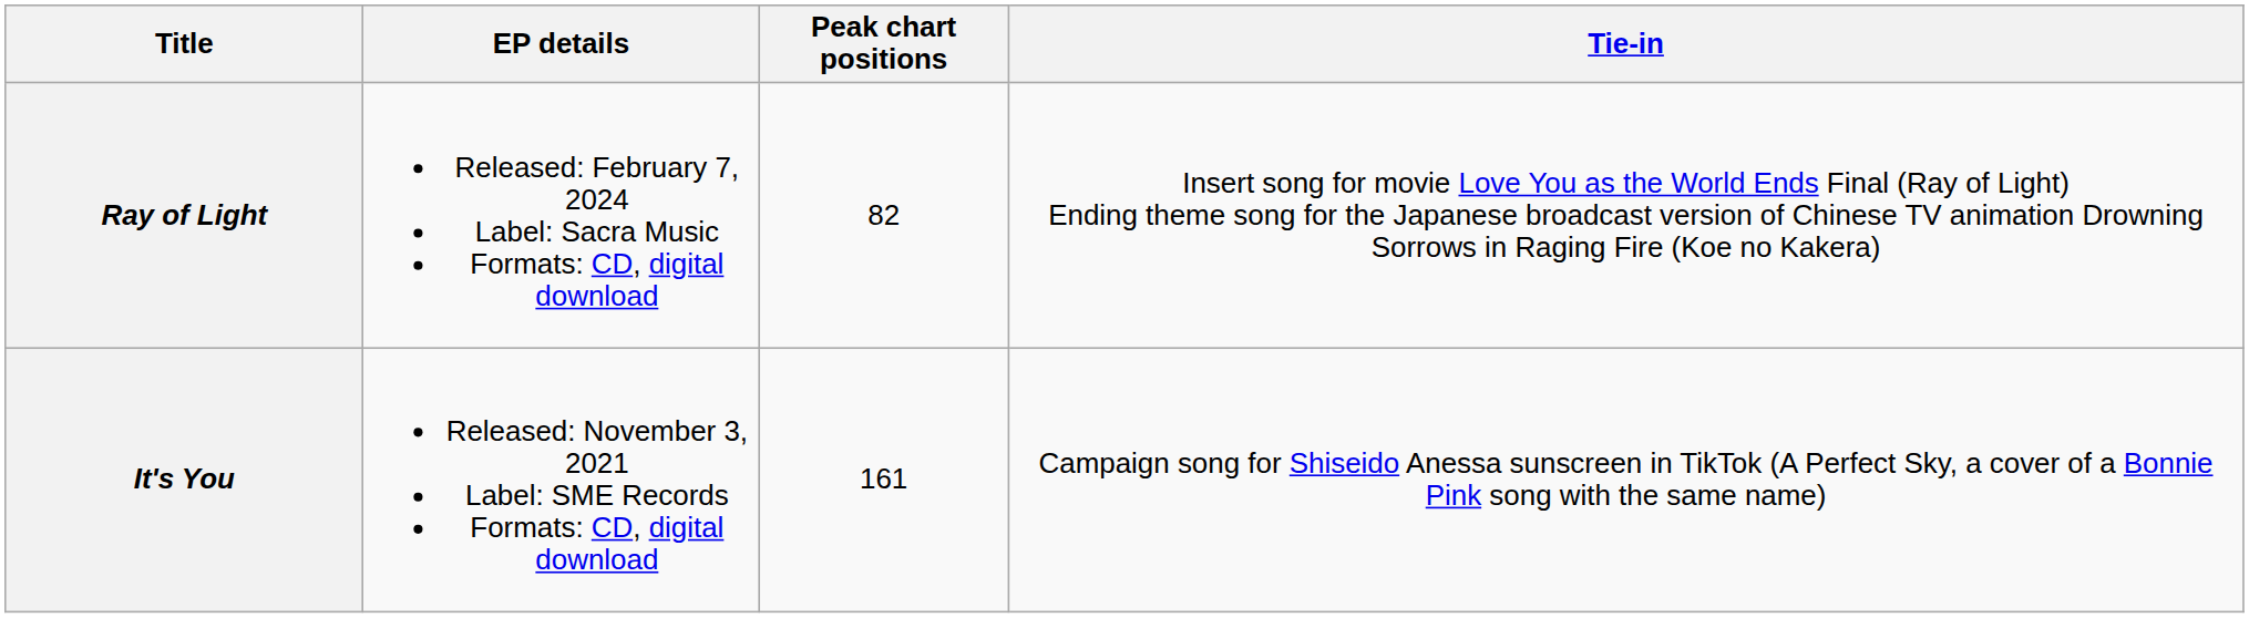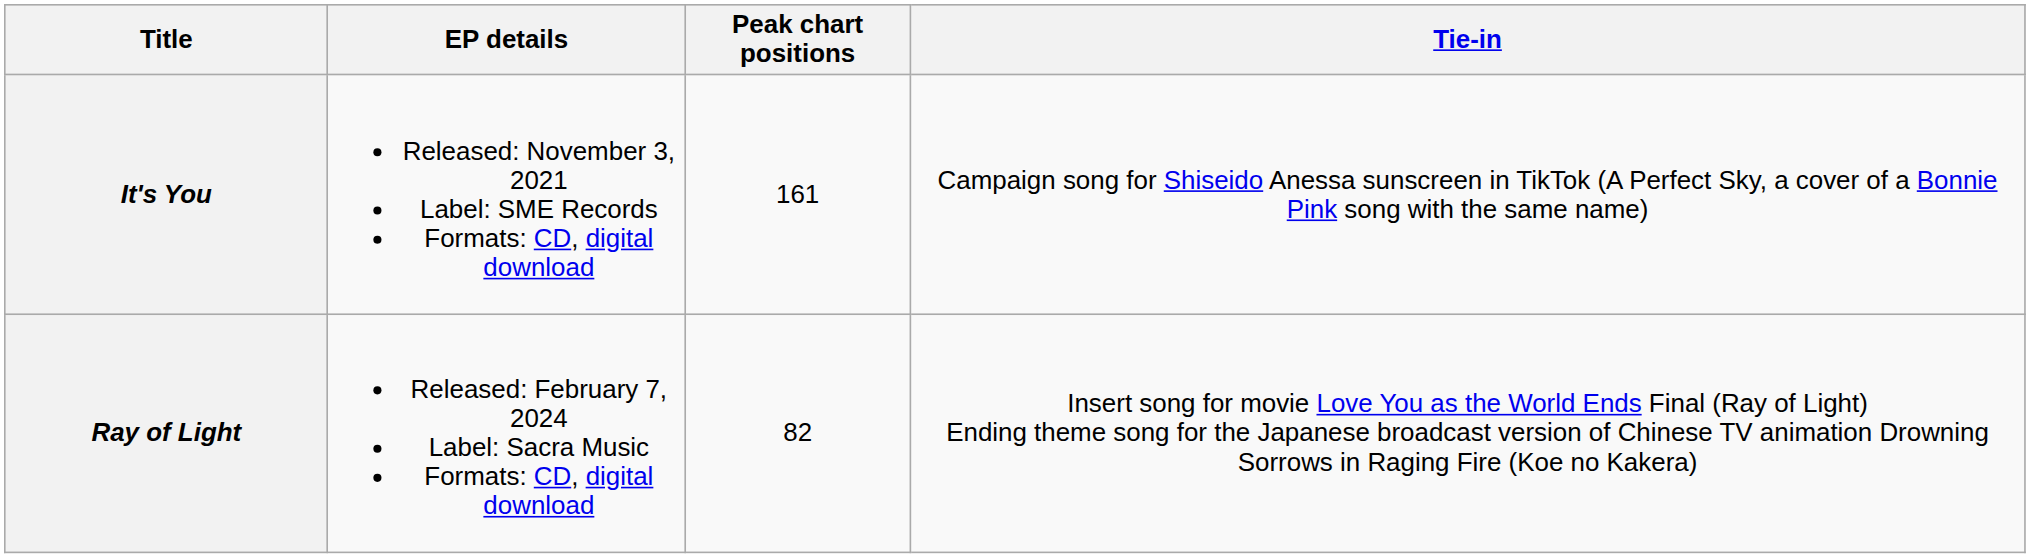 <table class="wikitable plainrowheaders" style="text-align:center;">
 <tr>
 <th scope="col" style="width:12em;">Title</th>
 <th scope="col">EP details</th>
 <th scope="col">Peak chart positions</th>
 <th scope="col"><a href='#'>Tie-in</a></th>
 </tr>
 <tr>
+<th scope="row"><em>It's You</em></th>
+<td><br><ul><li>Released: November 3, 2021</li><li>Label: SME Records</li><li>Formats: <a href='#'>CD</a>, <a href='#'>digital download</a></li></ul></td>
+<td>161</td>
+<td>Campaign song for <a href='#'>Shiseido</a> Anessa sunscreen in TikTok (A Perfect Sky, a cover of a <a href='#'>Bonnie Pink</a> song with the same name)</td>
+</tr>
+<tr>
 <th scope="row"><em>Ray of Light</em></th>
 <td><br><ul><li>Released: February 7, 2024</li><li>Label: Sacra Music</li><li>Formats: <a href='#'>CD</a>, <a href='#'>digital download</a></li></ul></td>
 <td>82</td>
 <td>Insert song for movie <a href='#'>Love You as the World Ends</a> Final (Ray of Light)<br>Ending theme song for the Japanese broadcast version of Chinese TV animation Drowning Sorrows in Raging Fire (Koe no Kakera)</td>
 </tr>
-<tr>
-<th scope="row"><em>It's You</em></th>
-<td><br><ul><li>Released: November 3, 2021</li><li>Label: SME Records</li><li>Formats: <a href='#'>CD</a>, <a href='#'>digital download</a></li></ul></td>
-<td>161</td>
-<td>Campaign song for <a href='#'>Shiseido</a> Anessa sunscreen in TikTok (A Perfect Sky, a cover of a <a href='#'>Bonnie Pink</a> song with the same name)</td>
-</tr>
 </table>
